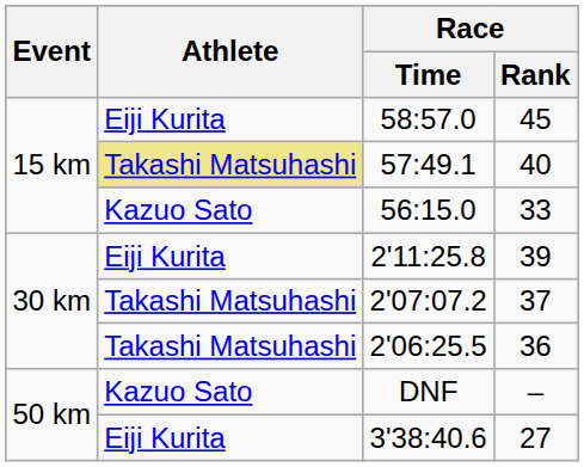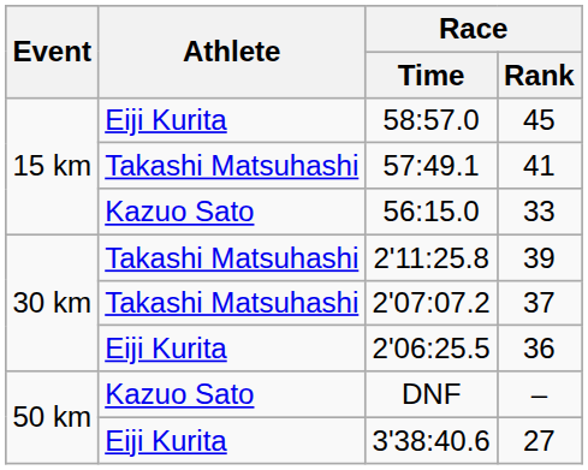 <table class="wikitable" border="1" style="font-size:90%">
 <tr>
 <th rowspan=2>Event</th>
 <th rowspan=2>Athlete</th>
 <th colspan=2>Race</th>
 </tr>
 <tr>
 <th>Time</th>
 <th>Rank</th>
 </tr>
 <tr>
 <td rowspan=3>15 km</td>
 <td><a href='#'>Eiji Kurita</a></td>
 <td align=center>58:57.0</td>
 <td align=center>45</td>
 </tr>
 <tr>
-<td style="background: khaki;"><a href='#'>Takashi Matsuhashi</a></td>
+<td><a href='#'>Takashi Matsuhashi</a></td>
 <td align=center>57:49.1</td>
-<td align=center>40</td>
+<td align=center>41</td>
 </tr>
 <tr>
 <td><a href='#'>Kazuo Sato</a></td>
 <td align=center>56:15.0</td>
 <td align=center>33</td>
 </tr>
 <tr>
 <td rowspan=3>30 km</td>
-<td><a href='#'>Eiji Kurita</a></td>
+<td><a href='#'>Takashi Matsuhashi</a></td>
 <td align=center>2'11:25.8</td>
 <td align=center>39</td>
 </tr>
 <tr>
 <td><a href='#'>Takashi Matsuhashi</a></td>
 <td align=center>2'07:07.2</td>
 <td align=center>37</td>
 </tr>
 <tr>
-<td><a href='#'>Takashi Matsuhashi</a></td>
+<td><a href='#'>Eiji Kurita</a></td>
 <td align=center>2'06:25.5</td>
 <td align=center>36</td>
 </tr>
 <tr>
 <td rowspan=2>50 km</td>
 <td><a href='#'>Kazuo Sato</a></td>
 <td align=center>DNF</td>
 <td align=center>–</td>
 </tr>
 <tr>
 <td><a href='#'>Eiji Kurita</a></td>
 <td align=center>3'38:40.6</td>
 <td align=center>27</td>
 </tr>
 </table>
